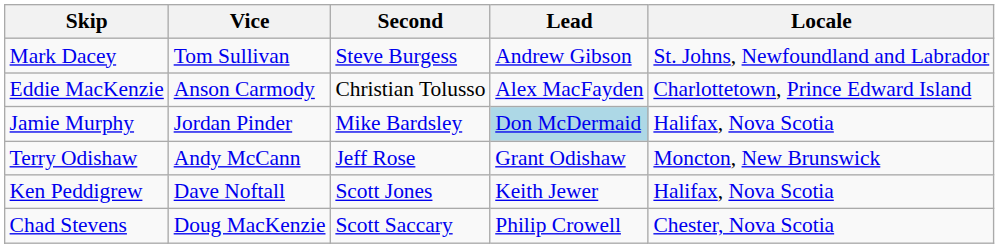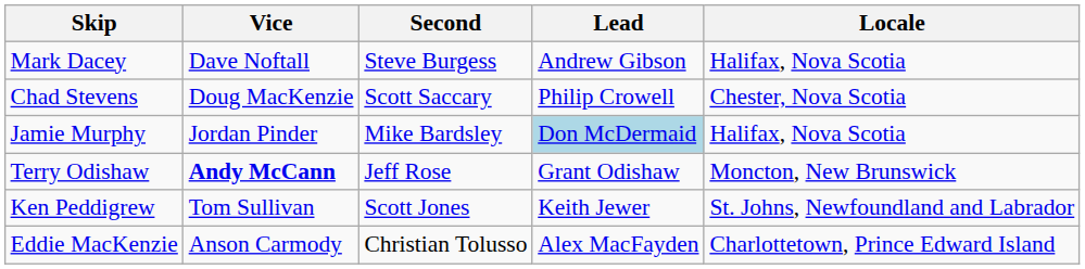 <table class="wikitable">
 <tr>
 <th>Skip</th>
 <th>Vice</th>
 <th>Second</th>
 <th>Lead</th>
 <th>Locale</th>
 </tr>
 <tr>
 <td><a href='#'>Mark Dacey</a></td>
-<td><a href='#'>Tom Sullivan</a></td>
+<td><a href='#'>Dave Noftall</a></td>
 <td><a href='#'>Steve Burgess</a></td>
 <td><a href='#'>Andrew Gibson</a></td>
-<td> <a href='#'>St. Johns</a>, <a href='#'>Newfoundland and Labrador</a></td>
+<td><a href='#'>Halifax</a>, <a href='#'>Nova Scotia</a></td>
 </tr>
 <tr>
-<td><a href='#'>Eddie MacKenzie</a></td>
-<td><a href='#'>Anson Carmody</a></td>
-<td>Christian Tolusso</td>
-<td><a href='#'>Alex MacFayden</a></td>
-<td> <a href='#'>Charlottetown</a>, <a href='#'>Prince Edward Island</a></td>
+<td><a href='#'>Chad Stevens</a></td>
+<td><a href='#'>Doug MacKenzie</a></td>
+<td><a href='#'>Scott Saccary</a></td>
+<td><a href='#'>Philip Crowell</a></td>
+<td> <a href='#'>Chester, Nova Scotia</a></td>
 </tr>
 <tr>
 <td><a href='#'>Jamie Murphy</a></td>
 <td><a href='#'>Jordan Pinder</a></td>
 <td><a href='#'>Mike Bardsley</a></td>
 <td style="background: lightblue;"><a href='#'>Don McDermaid</a></td>
 <td> <a href='#'>Halifax</a>, <a href='#'>Nova Scotia</a></td>
 </tr>
 <tr>
 <td><a href='#'>Terry Odishaw</a></td>
-<td><a href='#'>Andy McCann</a></td>
+<td><strong><a href='#'>Andy McCann</a></strong></td>
 <td><a href='#'>Jeff Rose</a></td>
 <td><a href='#'>Grant Odishaw</a></td>
 <td> <a href='#'>Moncton</a>, <a href='#'>New Brunswick</a></td>
 </tr>
 <tr>
 <td><a href='#'>Ken Peddigrew</a></td>
-<td><a href='#'>Dave Noftall</a></td>
+<td><a href='#'>Tom Sullivan</a></td>
 <td><a href='#'>Scott Jones</a></td>
 <td><a href='#'>Keith Jewer</a></td>
-<td><a href='#'>Halifax</a>, <a href='#'>Nova Scotia</a></td>
+<td> <a href='#'>St. Johns</a>, <a href='#'>Newfoundland and Labrador</a></td>
 </tr>
 <tr>
-<td><a href='#'>Chad Stevens</a></td>
-<td><a href='#'>Doug MacKenzie</a></td>
-<td><a href='#'>Scott Saccary</a></td>
-<td><a href='#'>Philip Crowell</a></td>
-<td> <a href='#'>Chester, Nova Scotia</a></td>
+<td><a href='#'>Eddie MacKenzie</a></td>
+<td><a href='#'>Anson Carmody</a></td>
+<td>Christian Tolusso</td>
+<td><a href='#'>Alex MacFayden</a></td>
+<td> <a href='#'>Charlottetown</a>, <a href='#'>Prince Edward Island</a></td>
 </tr>
 </table>
